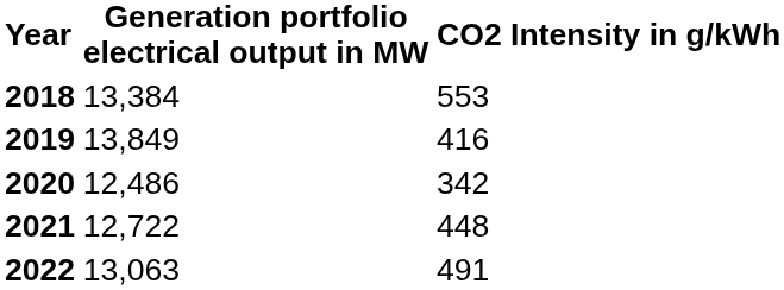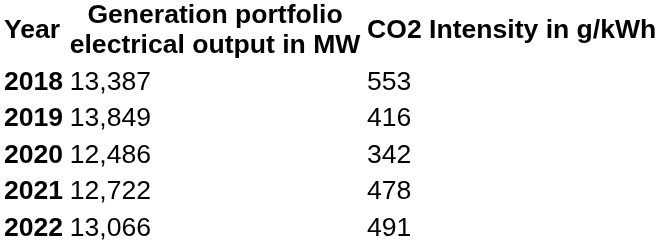 <table>
 <tr>
 <td><strong>Year</strong></td>
 <th>Generation portfolio<br>electrical output in MW</th>
 <th>CO2 Intensity in g/kWh</th>
 </tr>
 <tr --->
 <th>2018</th>
-<td>13,384</td>
+<td>13,387</td>
 <td>553</td>
 </tr>
 <tr --->
 <th>2019</th>
 <td>13,849</td>
 <td>416</td>
 </tr>
 <tr --->
 <th>2020</th>
 <td>12,486</td>
 <td>342</td>
 </tr>
 <tr --->
 <th>2021</th>
 <td>12,722</td>
-<td>448</td>
+<td>478</td>
 </tr>
 <tr>
 <th>2022</th>
-<td>13,063</td>
+<td>13,066</td>
 <td>491</td>
 </tr>
 <tr --->
 </tr>
 </table>
